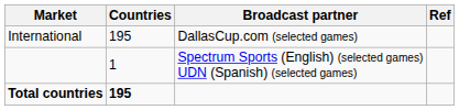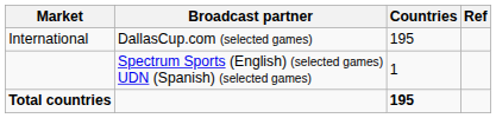 <table class="wikitable">
 <tr>
 <th>Market</th>
+<th>Broadcast partner</th>
 <th>Countries</th>
-<th>Broadcast partner</th>
 <th>Ref</th>
 </tr>
 <tr>
 <td>International</td>
+<td>DallasCup.com <small>(selected games)</small></td>
 <td>195</td>
-<td>DallasCup.com <small>(selected games)</small></td>
 <td></td>
 </tr>
 <tr>
 <td></td>
+<td><a href='#'>Spectrum Sports</a> (English) <small>(selected games)</small> <br><a href='#'>UDN</a> (Spanish) <small>(selected games)</small></td>
 <td>1</td>
-<td><a href='#'>Spectrum Sports</a> (English) <small>(selected games)</small> <br><a href='#'>UDN</a> (Spanish) <small>(selected games)</small></td>
 <td></td>
 </tr>
 <tr>
 <td><strong>Total countries</strong></td>
+<td></td>
 <td><strong>195</strong></td>
-<td></td>
 <td></td>
 </tr>
 </table>
